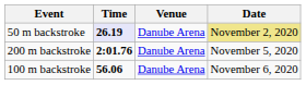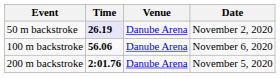 <table class="wikitable">
 <tr>
 <th>Event</th>
 <th>Time</th>
 <th>Venue</th>
 <th>Date</th>
 </tr>
 <tr>
 <td>50 m backstroke</td>
 <td style="background: lavender;"><strong>26.19</strong></td>
 <td><a href='#'>Danube Arena</a></td>
-<td style="background: khaki;">November 2, 2020</td>
+<td>November 2, 2020</td>
+</tr>
+<tr>
+<td>100 m backstroke</td>
+<td><strong>56.06</strong></td>
+<td><a href='#'>Danube Arena</a></td>
+<td>November 6, 2020</td>
 </tr>
 <tr>
 <td>200 m backstroke</td>
 <td><strong>2:01.76</strong></td>
 <td><a href='#'>Danube Arena</a></td>
 <td>November 5, 2020</td>
 </tr>
-<tr>
-<td>100 m backstroke</td>
-<td><strong>56.06</strong></td>
-<td><a href='#'>Danube Arena</a></td>
-<td>November 6, 2020</td>
-</tr>
 </table>
